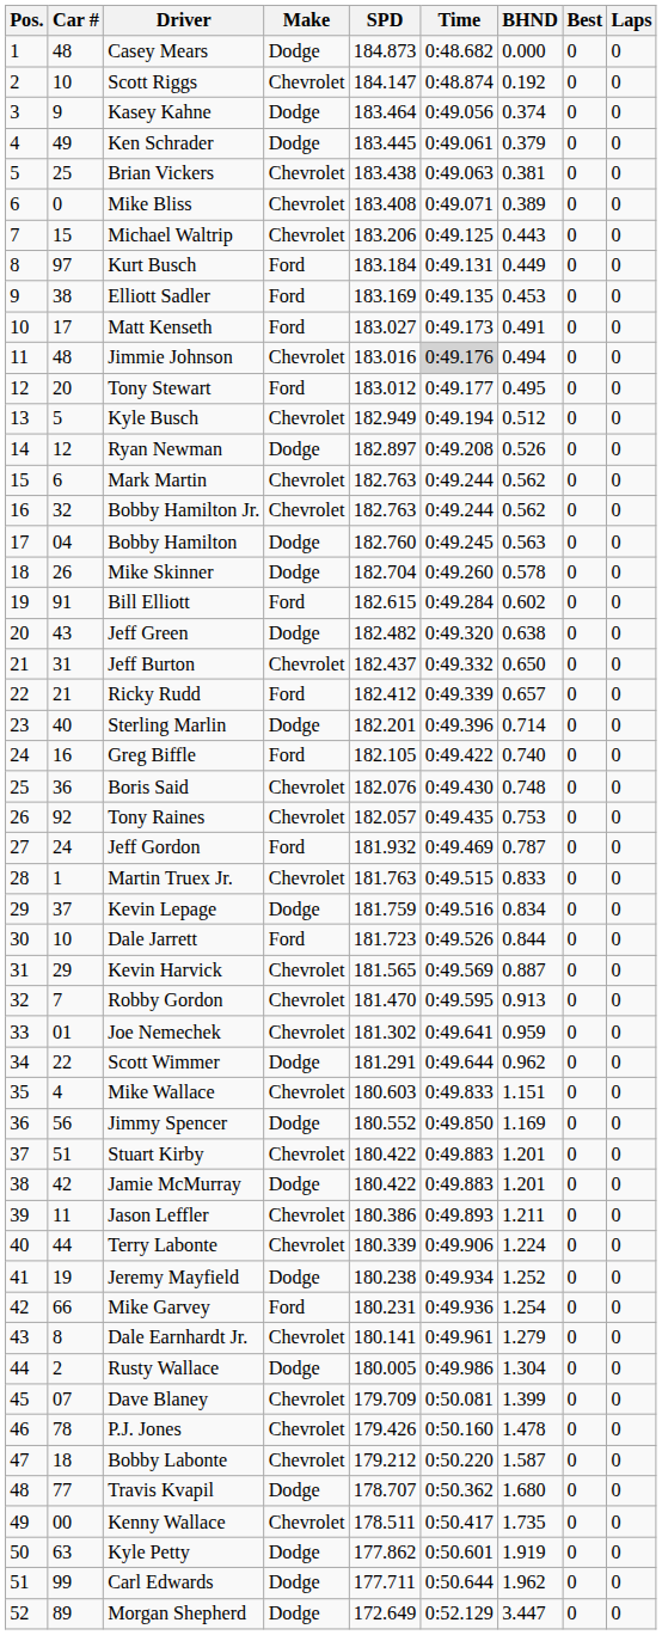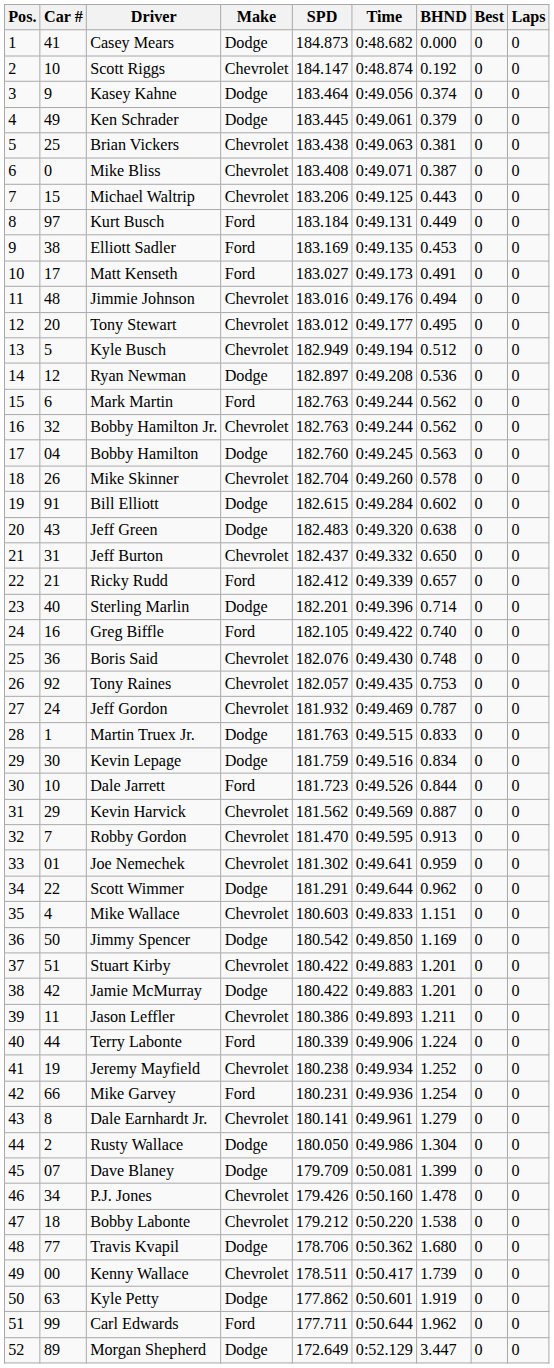 <table class="wikitable">
 <tr>
 <th colspan="1" rowspan="1">Pos.</th>
 <th colspan="1" rowspan="1">Car #</th>
 <th colspan="1" rowspan="1"><abbr>Driver</abbr></th>
 <th colspan="1" rowspan="1"><abbr>Make</abbr></th>
 <th colspan="1" rowspan="1"><abbr>SPD</abbr></th>
 <th colspan="1" rowspan="1"><abbr>Time</abbr></th>
 <th colspan="1" rowspan="1"><abbr>BHND</abbr></th>
 <th colspan="1" rowspan="1"><abbr>Best</abbr></th>
 <th colspan="1" rowspan="1"><abbr>Laps</abbr></th>
 </tr>
 <tr>
 <td>1</td>
-<td>48</td>
+<td>41</td>
 <td>Casey Mears</td>
 <td>Dodge</td>
 <td>184.873</td>
 <td>0:48.682</td>
 <td>0.000</td>
 <td>0</td>
 <td>0</td>
 </tr>
 <tr>
 <td>2</td>
 <td>10</td>
 <td>Scott Riggs</td>
 <td>Chevrolet</td>
 <td>184.147</td>
 <td>0:48.874</td>
 <td>0.192</td>
 <td>0</td>
 <td>0</td>
 </tr>
 <tr>
 <td>3</td>
 <td>9</td>
 <td>Kasey Kahne</td>
 <td>Dodge</td>
 <td>183.464</td>
 <td>0:49.056</td>
 <td>0.374</td>
 <td>0</td>
 <td>0</td>
 </tr>
 <tr>
 <td>4</td>
 <td>49</td>
 <td>Ken Schrader</td>
 <td>Dodge</td>
 <td>183.445</td>
 <td>0:49.061</td>
 <td>0.379</td>
 <td>0</td>
 <td>0</td>
 </tr>
 <tr>
 <td>5</td>
 <td>25</td>
 <td>Brian Vickers</td>
 <td>Chevrolet</td>
 <td>183.438</td>
 <td>0:49.063</td>
 <td>0.381</td>
 <td>0</td>
 <td>0</td>
 </tr>
 <tr>
 <td>6</td>
 <td>0</td>
 <td>Mike Bliss</td>
 <td>Chevrolet</td>
 <td>183.408</td>
 <td>0:49.071</td>
-<td>0.389</td>
+<td>0.387</td>
 <td>0</td>
 <td>0</td>
 </tr>
 <tr>
 <td>7</td>
 <td>15</td>
 <td>Michael Waltrip</td>
 <td>Chevrolet</td>
 <td>183.206</td>
 <td>0:49.125</td>
 <td>0.443</td>
 <td>0</td>
 <td>0</td>
 </tr>
 <tr>
 <td>8</td>
 <td>97</td>
 <td>Kurt Busch</td>
 <td>Ford</td>
 <td>183.184</td>
 <td>0:49.131</td>
 <td>0.449</td>
 <td>0</td>
 <td>0</td>
 </tr>
 <tr>
 <td>9</td>
 <td>38</td>
 <td>Elliott Sadler</td>
 <td>Ford</td>
 <td>183.169</td>
 <td>0:49.135</td>
 <td>0.453</td>
 <td>0</td>
 <td>0</td>
 </tr>
 <tr>
 <td>10</td>
 <td>17</td>
 <td>Matt Kenseth</td>
 <td>Ford</td>
 <td>183.027</td>
 <td>0:49.173</td>
 <td>0.491</td>
 <td>0</td>
 <td>0</td>
 </tr>
 <tr>
 <td>11</td>
 <td>48</td>
 <td>Jimmie Johnson</td>
 <td>Chevrolet</td>
 <td>183.016</td>
-<td style="background: lightgrey;">0:49.176</td>
+<td>0:49.176</td>
 <td>0.494</td>
 <td>0</td>
 <td>0</td>
 </tr>
 <tr>
 <td>12</td>
 <td>20</td>
 <td>Tony Stewart</td>
-<td>Ford</td>
+<td>Chevrolet</td>
 <td>183.012</td>
 <td>0:49.177</td>
 <td>0.495</td>
 <td>0</td>
 <td>0</td>
 </tr>
 <tr>
 <td>13</td>
 <td>5</td>
 <td>Kyle Busch</td>
 <td>Chevrolet</td>
 <td>182.949</td>
 <td>0:49.194</td>
 <td>0.512</td>
 <td>0</td>
 <td>0</td>
 </tr>
 <tr>
 <td>14</td>
 <td>12</td>
 <td>Ryan Newman</td>
 <td>Dodge</td>
 <td>182.897</td>
 <td>0:49.208</td>
-<td>0.526</td>
+<td>0.536</td>
 <td>0</td>
 <td>0</td>
 </tr>
 <tr>
 <td>15</td>
 <td>6</td>
 <td>Mark Martin</td>
-<td>Chevrolet</td>
+<td>Ford</td>
 <td>182.763</td>
 <td>0:49.244</td>
 <td>0.562</td>
 <td>0</td>
 <td>0</td>
 </tr>
 <tr>
 <td>16</td>
 <td>32</td>
 <td>Bobby Hamilton Jr.</td>
 <td>Chevrolet</td>
 <td>182.763</td>
 <td>0:49.244</td>
 <td>0.562</td>
 <td>0</td>
 <td>0</td>
 </tr>
 <tr>
 <td>17</td>
 <td>04</td>
 <td>Bobby Hamilton</td>
 <td>Dodge</td>
 <td>182.760</td>
 <td>0:49.245</td>
 <td>0.563</td>
 <td>0</td>
 <td>0</td>
 </tr>
 <tr>
 <td>18</td>
 <td>26</td>
 <td>Mike Skinner</td>
-<td>Dodge</td>
+<td>Chevrolet</td>
 <td>182.704</td>
 <td>0:49.260</td>
 <td>0.578</td>
 <td>0</td>
 <td>0</td>
 </tr>
 <tr>
 <td>19</td>
 <td>91</td>
 <td>Bill Elliott</td>
-<td>Ford</td>
+<td>Dodge</td>
 <td>182.615</td>
 <td>0:49.284</td>
 <td>0.602</td>
 <td>0</td>
 <td>0</td>
 </tr>
 <tr>
 <td>20</td>
 <td>43</td>
 <td>Jeff Green</td>
 <td>Dodge</td>
-<td>182.482</td>
+<td>182.483</td>
 <td>0:49.320</td>
 <td>0.638</td>
 <td>0</td>
 <td>0</td>
 </tr>
 <tr>
 <td>21</td>
 <td>31</td>
 <td>Jeff Burton</td>
 <td>Chevrolet</td>
 <td>182.437</td>
 <td>0:49.332</td>
 <td>0.650</td>
 <td>0</td>
 <td>0</td>
 </tr>
 <tr>
 <td>22</td>
 <td>21</td>
 <td>Ricky Rudd</td>
 <td>Ford</td>
 <td>182.412</td>
 <td>0:49.339</td>
 <td>0.657</td>
 <td>0</td>
 <td>0</td>
 </tr>
 <tr>
 <td>23</td>
 <td>40</td>
 <td>Sterling Marlin</td>
 <td>Dodge</td>
 <td>182.201</td>
 <td>0:49.396</td>
 <td>0.714</td>
 <td>0</td>
 <td>0</td>
 </tr>
 <tr>
 <td>24</td>
 <td>16</td>
 <td>Greg Biffle</td>
 <td>Ford</td>
 <td>182.105</td>
 <td>0:49.422</td>
 <td>0.740</td>
 <td>0</td>
 <td>0</td>
 </tr>
 <tr>
 <td>25</td>
 <td>36</td>
 <td>Boris Said</td>
 <td>Chevrolet</td>
 <td>182.076</td>
 <td>0:49.430</td>
 <td>0.748</td>
 <td>0</td>
 <td>0</td>
 </tr>
 <tr>
 <td>26</td>
 <td>92</td>
 <td>Tony Raines</td>
 <td>Chevrolet</td>
 <td>182.057</td>
 <td>0:49.435</td>
 <td>0.753</td>
 <td>0</td>
 <td>0</td>
 </tr>
 <tr>
 <td>27</td>
 <td>24</td>
 <td>Jeff Gordon</td>
-<td>Ford</td>
+<td>Chevrolet</td>
 <td>181.932</td>
 <td>0:49.469</td>
 <td>0.787</td>
 <td>0</td>
 <td>0</td>
 </tr>
 <tr>
 <td>28</td>
 <td>1</td>
 <td>Martin Truex Jr.</td>
-<td>Chevrolet</td>
+<td>Dodge</td>
 <td>181.763</td>
 <td>0:49.515</td>
 <td>0.833</td>
 <td>0</td>
 <td>0</td>
 </tr>
 <tr>
 <td>29</td>
-<td>37</td>
+<td>30</td>
 <td>Kevin Lepage</td>
 <td>Dodge</td>
 <td>181.759</td>
 <td>0:49.516</td>
 <td>0.834</td>
 <td>0</td>
 <td>0</td>
 </tr>
 <tr>
 <td>30</td>
 <td>10</td>
 <td>Dale Jarrett</td>
 <td>Ford</td>
 <td>181.723</td>
 <td>0:49.526</td>
 <td>0.844</td>
 <td>0</td>
 <td>0</td>
 </tr>
 <tr>
 <td>31</td>
 <td>29</td>
 <td>Kevin Harvick</td>
 <td>Chevrolet</td>
-<td>181.565</td>
+<td>181.562</td>
 <td>0:49.569</td>
 <td>0.887</td>
 <td>0</td>
 <td>0</td>
 </tr>
 <tr>
 <td>32</td>
 <td>7</td>
 <td>Robby Gordon</td>
 <td>Chevrolet</td>
 <td>181.470</td>
 <td>0:49.595</td>
 <td>0.913</td>
 <td>0</td>
 <td>0</td>
 </tr>
 <tr>
 <td>33</td>
 <td>01</td>
 <td>Joe Nemechek</td>
 <td>Chevrolet</td>
 <td>181.302</td>
 <td>0:49.641</td>
 <td>0.959</td>
 <td>0</td>
 <td>0</td>
 </tr>
 <tr>
 <td>34</td>
 <td>22</td>
 <td>Scott Wimmer</td>
 <td>Dodge</td>
 <td>181.291</td>
 <td>0:49.644</td>
 <td>0.962</td>
 <td>0</td>
 <td>0</td>
 </tr>
 <tr>
 <td>35</td>
 <td>4</td>
 <td>Mike Wallace</td>
 <td>Chevrolet</td>
 <td>180.603</td>
 <td>0:49.833</td>
 <td>1.151</td>
 <td>0</td>
 <td>0</td>
 </tr>
 <tr>
 <td>36</td>
-<td>56</td>
+<td>50</td>
 <td>Jimmy Spencer</td>
 <td>Dodge</td>
-<td>180.552</td>
+<td>180.542</td>
 <td>0:49.850</td>
 <td>1.169</td>
 <td>0</td>
 <td>0</td>
 </tr>
 <tr>
 <td>37</td>
 <td>51</td>
 <td>Stuart Kirby</td>
 <td>Chevrolet</td>
 <td>180.422</td>
 <td>0:49.883</td>
 <td>1.201</td>
 <td>0</td>
 <td>0</td>
 </tr>
 <tr>
 <td>38</td>
 <td>42</td>
 <td>Jamie McMurray</td>
 <td>Dodge</td>
 <td>180.422</td>
 <td>0:49.883</td>
 <td>1.201</td>
 <td>0</td>
 <td>0</td>
 </tr>
 <tr>
 <td>39</td>
 <td>11</td>
 <td>Jason Leffler</td>
 <td>Chevrolet</td>
 <td>180.386</td>
 <td>0:49.893</td>
 <td>1.211</td>
 <td>0</td>
 <td>0</td>
 </tr>
 <tr>
 <td>40</td>
 <td>44</td>
 <td>Terry Labonte</td>
-<td>Chevrolet</td>
+<td>Ford</td>
 <td>180.339</td>
 <td>0:49.906</td>
 <td>1.224</td>
 <td>0</td>
 <td>0</td>
 </tr>
 <tr>
 <td>41</td>
 <td>19</td>
 <td>Jeremy Mayfield</td>
-<td>Dodge</td>
+<td>Chevrolet</td>
 <td>180.238</td>
 <td>0:49.934</td>
 <td>1.252</td>
 <td>0</td>
 <td>0</td>
 </tr>
 <tr>
 <td>42</td>
 <td>66</td>
 <td>Mike Garvey</td>
 <td>Ford</td>
 <td>180.231</td>
 <td>0:49.936</td>
 <td>1.254</td>
 <td>0</td>
 <td>0</td>
 </tr>
 <tr>
 <td>43</td>
 <td>8</td>
 <td>Dale Earnhardt Jr.</td>
 <td>Chevrolet</td>
 <td>180.141</td>
 <td>0:49.961</td>
 <td>1.279</td>
 <td>0</td>
 <td>0</td>
 </tr>
 <tr>
 <td>44</td>
 <td>2</td>
 <td>Rusty Wallace</td>
 <td>Dodge</td>
-<td>180.005</td>
+<td>180.050</td>
 <td>0:49.986</td>
 <td>1.304</td>
 <td>0</td>
 <td>0</td>
 </tr>
 <tr>
 <td>45</td>
 <td>07</td>
 <td>Dave Blaney</td>
-<td>Chevrolet</td>
+<td>Dodge</td>
 <td>179.709</td>
 <td>0:50.081</td>
 <td>1.399</td>
 <td>0</td>
 <td>0</td>
 </tr>
 <tr>
 <td>46</td>
-<td>78</td>
+<td>34</td>
 <td>P.J. Jones</td>
 <td>Chevrolet</td>
 <td>179.426</td>
 <td>0:50.160</td>
 <td>1.478</td>
 <td>0</td>
 <td>0</td>
 </tr>
 <tr>
 <td>47</td>
 <td>18</td>
 <td>Bobby Labonte</td>
 <td>Chevrolet</td>
 <td>179.212</td>
 <td>0:50.220</td>
-<td>1.587</td>
+<td>1.538</td>
 <td>0</td>
 <td>0</td>
 </tr>
 <tr>
 <td>48</td>
 <td>77</td>
 <td>Travis Kvapil</td>
 <td>Dodge</td>
-<td>178.707</td>
+<td>178.706</td>
 <td>0:50.362</td>
 <td>1.680</td>
 <td>0</td>
 <td>0</td>
 </tr>
 <tr>
 <td>49</td>
 <td>00</td>
 <td>Kenny Wallace</td>
 <td>Chevrolet</td>
 <td>178.511</td>
 <td>0:50.417</td>
-<td>1.735</td>
+<td>1.739</td>
 <td>0</td>
 <td>0</td>
 </tr>
 <tr>
 <td>50</td>
 <td>63</td>
 <td>Kyle Petty</td>
 <td>Dodge</td>
 <td>177.862</td>
 <td>0:50.601</td>
 <td>1.919</td>
 <td>0</td>
 <td>0</td>
 </tr>
 <tr>
 <td>51</td>
 <td>99</td>
 <td>Carl Edwards</td>
-<td>Dodge</td>
+<td>Ford</td>
 <td>177.711</td>
 <td>0:50.644</td>
 <td>1.962</td>
 <td>0</td>
 <td>0</td>
 </tr>
 <tr>
 <td>52</td>
 <td>89</td>
 <td>Morgan Shepherd</td>
 <td>Dodge</td>
 <td>172.649</td>
 <td>0:52.129</td>
 <td>3.447</td>
 <td>0</td>
 <td>0</td>
 </tr>
 </table>
